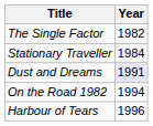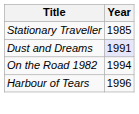 <table class="wikitable">
 <tr>
 <th>Title</th>
 <th>Year</th>
 </tr>
 <tr>
-<td><em>The Single Factor</em></td>
-<td>1982</td>
-</tr>
-<tr>
 <td><em>Stationary Traveller</em></td>
-<td>1984</td>
+<td>1985</td>
 </tr>
 <tr>
 <td><em>Dust and Dreams</em></td>
 <td style="background: lavender;">1991</td>
 </tr>
 <tr>
 <td><em>On the Road 1982</em></td>
 <td>1994</td>
 </tr>
 <tr>
 <td><em>Harbour of Tears</em></td>
 <td>1996</td>
 </tr>
 </table>
